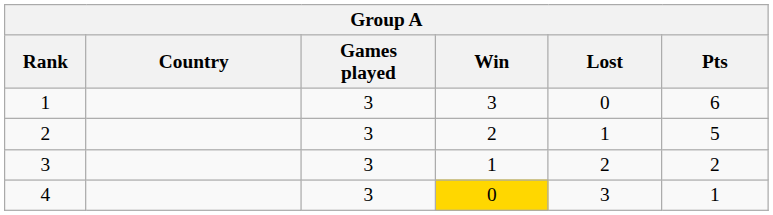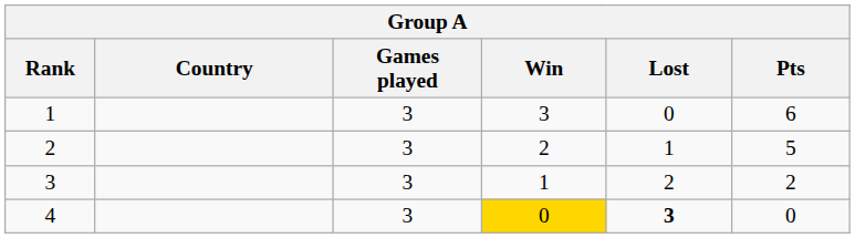 <table class="wikitable" style= "text-align: center; Width:50%">
 <tr>
 <th colspan= 6>Group A</th>
 </tr>
 <tr>
 <th width=2%>Rank</th>
 <th width=10%>Country</th>
 <th width=5%>Games <br> played</th>
 <th width=5%>Win</th>
 <th width=5%>Lost</th>
 <th width=5%>Pts</th>
 </tr>
 <tr>
 <td>1</td>
 <td style= "text-align: left"></td>
 <td>3</td>
 <td>3</td>
 <td>0</td>
 <td>6</td>
 </tr>
 <tr>
 <td>2</td>
 <td style= "text-align: left"></td>
 <td>3</td>
 <td>2</td>
 <td>1</td>
 <td>5</td>
 </tr>
 <tr>
 <td>3</td>
 <td style= "text-align: left"></td>
 <td>3</td>
 <td>1</td>
 <td>2</td>
 <td>2</td>
 </tr>
 <tr>
 <td>4</td>
 <td style= "text-align: left"></td>
 <td>3</td>
 <td style="background: gold;">0</td>
-<td>3</td>
-<td>1</td>
+<td><strong>3</strong></td>
+<td>0</td>
 </tr>
 </table>
